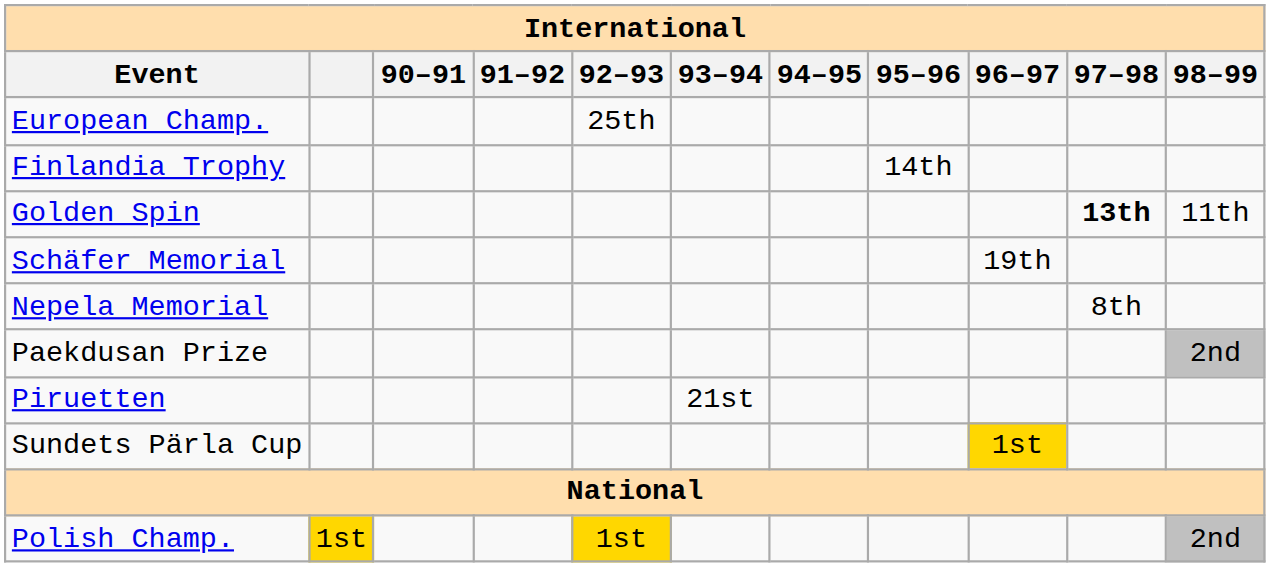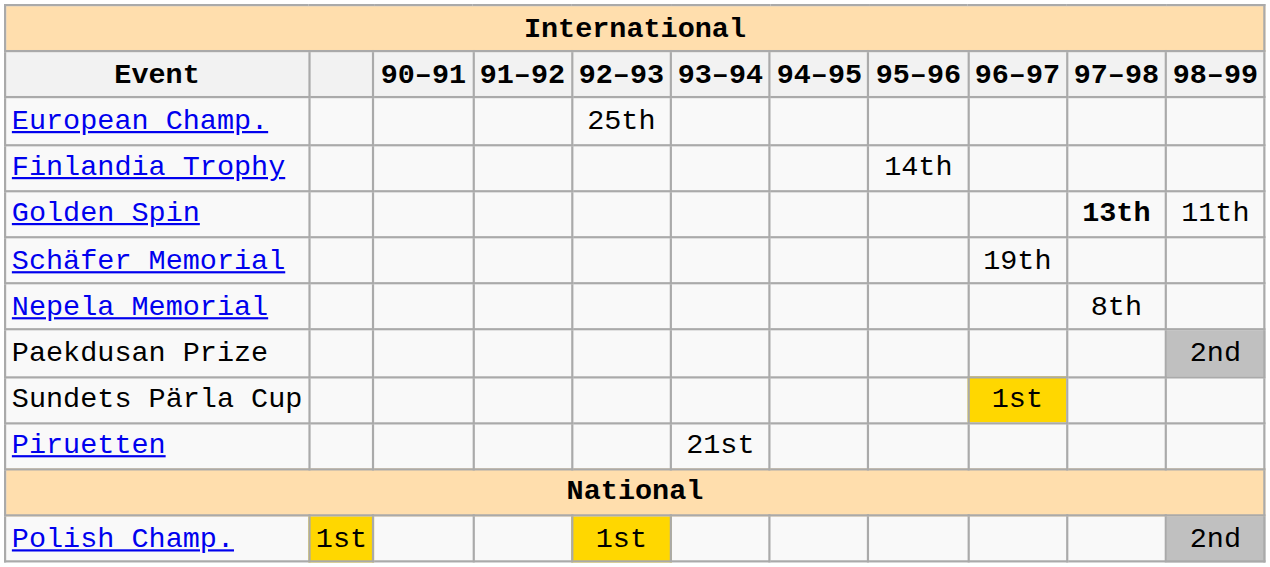 <table class="wikitable" style="text-align:center">
 <tr>
 <th style="background-color: #ffdead; " colspan=11 align=center>International</th>
 </tr>
 <tr>
 <th>Event</th>
 <th></th>
 <th>90–91</th>
 <th>91–92</th>
 <th>92–93</th>
 <th>93–94</th>
 <th>94–95</th>
 <th>95–96</th>
 <th>96–97</th>
 <th>97–98</th>
 <th>98–99</th>
 </tr>
 <tr>
 <td align=left><a href='#'>European Champ.</a></td>
 <td></td>
 <td></td>
 <td></td>
 <td>25th</td>
 <td></td>
 <td></td>
 <td></td>
 <td></td>
 <td></td>
 <td></td>
 </tr>
 <tr>
 <td align=left><a href='#'>Finlandia Trophy</a></td>
 <td></td>
 <td></td>
 <td></td>
 <td></td>
 <td></td>
 <td></td>
 <td>14th</td>
 <td></td>
 <td></td>
 <td></td>
 </tr>
 <tr>
 <td align=left><a href='#'>Golden Spin</a></td>
 <td></td>
 <td></td>
 <td></td>
 <td></td>
 <td></td>
 <td></td>
 <td></td>
 <td></td>
 <td><strong>13th</strong></td>
 <td>11th</td>
 </tr>
 <tr>
 <td align=left><a href='#'>Schäfer Memorial</a></td>
 <td></td>
 <td></td>
 <td></td>
 <td></td>
 <td></td>
 <td></td>
 <td></td>
 <td>19th</td>
 <td></td>
 <td></td>
 </tr>
 <tr>
 <td align=left><a href='#'>Nepela Memorial</a></td>
 <td></td>
 <td></td>
 <td></td>
 <td></td>
 <td></td>
 <td></td>
 <td></td>
 <td></td>
 <td>8th</td>
 <td></td>
 </tr>
 <tr>
 <td align=left>Paekdusan Prize</td>
 <td></td>
 <td></td>
 <td></td>
 <td></td>
 <td></td>
 <td></td>
 <td></td>
 <td></td>
 <td></td>
 <td bgcolor=silver>2nd</td>
 </tr>
 <tr>
+<td align=left>Sundets Pärla Cup</td>
+<td></td>
+<td></td>
+<td></td>
+<td></td>
+<td></td>
+<td></td>
+<td></td>
+<td bgcolor=gold>1st</td>
+<td></td>
+<td></td>
+</tr>
+<tr>
 <td align=left><a href='#'>Piruetten</a></td>
 <td></td>
 <td></td>
 <td></td>
 <td></td>
 <td>21st</td>
 <td></td>
 <td></td>
 <td></td>
-<td></td>
-<td></td>
-</tr>
-<tr>
-<td align=left>Sundets Pärla Cup</td>
-<td></td>
-<td></td>
-<td></td>
-<td></td>
-<td></td>
-<td></td>
-<td></td>
-<td bgcolor=gold>1st</td>
 <td></td>
 <td></td>
 </tr>
 <tr>
 <th style="background-color: #ffdead; " colspan=11 align=center>National</th>
 </tr>
 <tr>
 <td align=left><a href='#'>Polish Champ.</a></td>
 <td bgcolor=gold>1st</td>
 <td></td>
 <td></td>
 <td bgcolor=gold>1st</td>
 <td></td>
 <td></td>
 <td></td>
 <td></td>
 <td></td>
 <td bgcolor=silver>2nd</td>
 </tr>
 </table>
